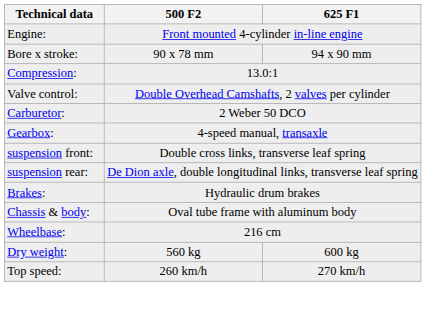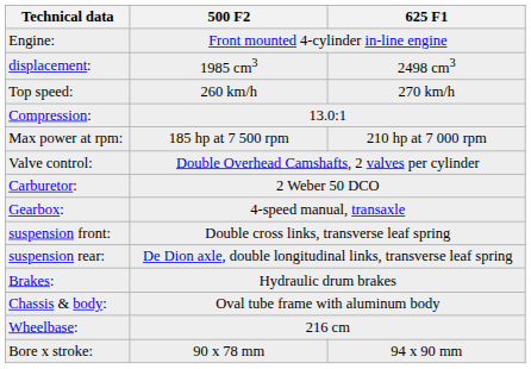 <table class="prettytable">
 <tr ---- bgcolor="#DDDDDD">
 <th width="24%">Technical data</th>
 <th width="38%">500 F2</th>
 <th width="38%">625 F1</th>
 </tr>
 <tr ---- bgcolor="#EEEEEE">
 <td>Engine: </td>
 <td colspan="2" align="center"><a href='#'>Front mounted</a> 4-cylinder <a href='#'>in-line engine</a></td>
 </tr>
 <tr ---- bgcolor="#EEEEEE">
-<td>Bore x stroke: </td>
-<td align="center">90 x 78 mm</td>
-<td align="center">94 x 90 mm</td>
+<td><a href='#'>displacement</a>: </td>
+<td align="center">1985 cm<sup>3</sup></td>
+<td align="center">2498 cm<sup>3</sup></td>
+</tr>
+<tr ---- bgcolor="#EEEEEE">
+<td>Top speed: </td>
+<td align="center">260 km/h</td>
+<td align="center">270 km/h</td>
 </tr>
 <tr ---- bgcolor="#EEEEEE">
 <td><a href='#'>Compression</a>: </td>
 <td colspan="2" align="center">13.0:1</td>
+</tr>
+<tr ---- bgcolor="#EEEEEE">
+<td>Max power at rpm: </td>
+<td align="center">185 hp at 7 500 rpm</td>
+<td align="center">210 hp at 7 000 rpm</td>
 </tr>
 <tr ---- bgcolor="#EEEEEE">
 <td>Valve control: </td>
 <td colspan="2" align="center"><a href='#'>Double Overhead Camshafts</a>, 2 <a href='#'>valves</a> per cylinder</td>
 </tr>
 <tr ---- bgcolor="#EEEEEE">
 <td><a href='#'>Carburetor</a>: </td>
 <td colspan="2" align="center">2 Weber 50 DCO</td>
 </tr>
 <tr ---- bgcolor="#EEEEEE">
 <td><a href='#'>Gearbox</a>: </td>
 <td colspan="2" align="center">4-speed manual, <a href='#'>transaxle</a></td>
 </tr>
 <tr ---- bgcolor="#EEEEEE">
 <td><a href='#'>suspension</a> front: </td>
 <td colspan="2" align="center">Double cross links, transverse leaf spring</td>
 </tr>
 <tr ---- bgcolor="#EEEEEE">
 <td><a href='#'>suspension</a> rear: </td>
 <td colspan="2" align="center"><a href='#'>De Dion axle</a>, double longitudinal links, transverse leaf spring</td>
 </tr>
 <tr ---- bgcolor="#EEEEEE">
 <td><a href='#'>Brakes</a>: </td>
 <td colspan="2" align="center">Hydraulic drum brakes</td>
 </tr>
 <tr ---- bgcolor="#EEEEEE">
 <td><a href='#'>Chassis</a> & <a href='#'>body</a>: </td>
 <td colspan="2" align="center">Oval tube frame with aluminum body</td>
 </tr>
 <tr ---- bgcolor="#EEEEEE">
 <td><a href='#'>Wheelbase</a>: </td>
 <td colspan="2" align="center">216 cm</td>
 </tr>
 <tr ---- bgcolor="#EEEEEE">
-<td><a href='#'>Dry weight</a>: </td>
-<td align="center">560 kg</td>
-<td align="center">600 kg</td>
-</tr>
-<tr ---- bgcolor="#EEEEEE">
-<td>Top speed: </td>
-<td align="center">260 km/h</td>
-<td align="center">270 km/h</td>
+<td>Bore x stroke: </td>
+<td align="center">90 x 78 mm</td>
+<td align="center">94 x 90 mm</td>
 </tr>
 </table>
